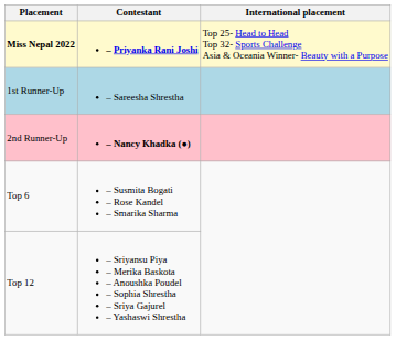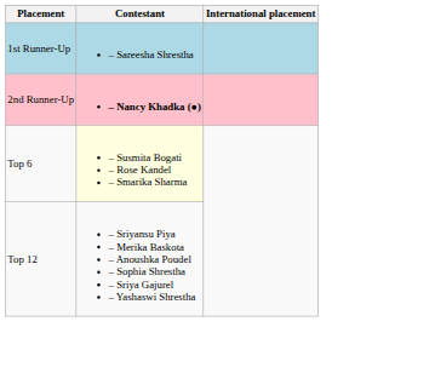 <table class="wikitable sortable" style="font-size: 90%;">
 <tr>
 <th>Placement</th>
 <th>Contestant</th>
 <th>International placement</th>
-</tr>
-<tr style="background:#FFFACD;">
-<td><strong>Miss Nepal 2022</strong></td>
-<td><br><ul><li><strong> – <a href='#'>Priyanka Rani Joshi</a></strong></li></ul></td>
-<td>Top 25- <a href='#'>Head to Head</a><br>Top 32- <a href='#'>Sports Challenge</a><br>Asia & Oceania Winner- <a href='#'>Beauty with a Purpose</a></td>
 </tr>
 <tr style="background:lightblue;">
 <td>1st Runner-Up<br></td>
 <td style="background:lightblue;"><br><ul><li> – Sareesha Shrestha</li></ul></td>
 <td></td>
 </tr>
 <tr style="background:pink;">
 <td>2nd Runner-Up<br></td>
 <td><strong><br><ul><li> – Nancy Khadka (●)</li></ul></strong></td>
 <td></td>
 </tr>
 <tr>
 <td>Top 6</td>
-<td><br><ul><li> – Susmita Bogati</li><li> – Rose Kandel</li><li> – Smarika Sharma</li></ul></td>
+<td style="background: lightyellow;"><br><ul><li> – Susmita Bogati</li><li> – Rose Kandel</li><li> – Smarika Sharma</li></ul></td>
 </tr>
 <tr>
 <td>Top 12</td>
 <td><br><ul><li> – Sriyansu Piya</li><li> – Merika Baskota</li><li> – Anoushka Poudel</li><li> – Sophia Shrestha</li><li> – Sriya Gajurel</li><li> – Yashaswi Shrestha</li></ul></td>
 </tr>
 </table>
